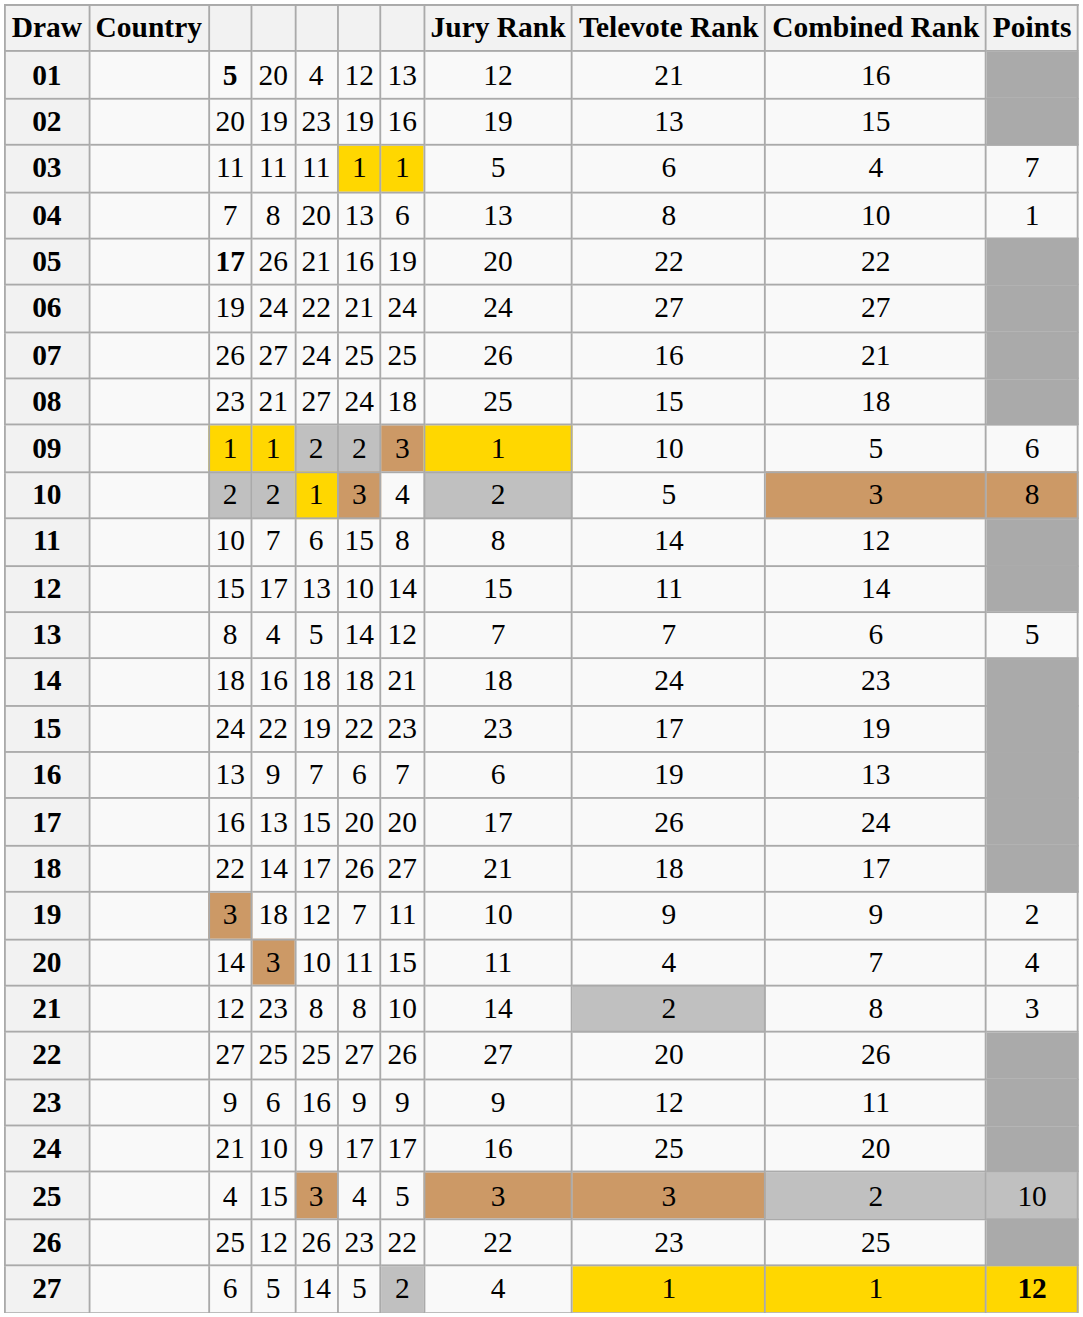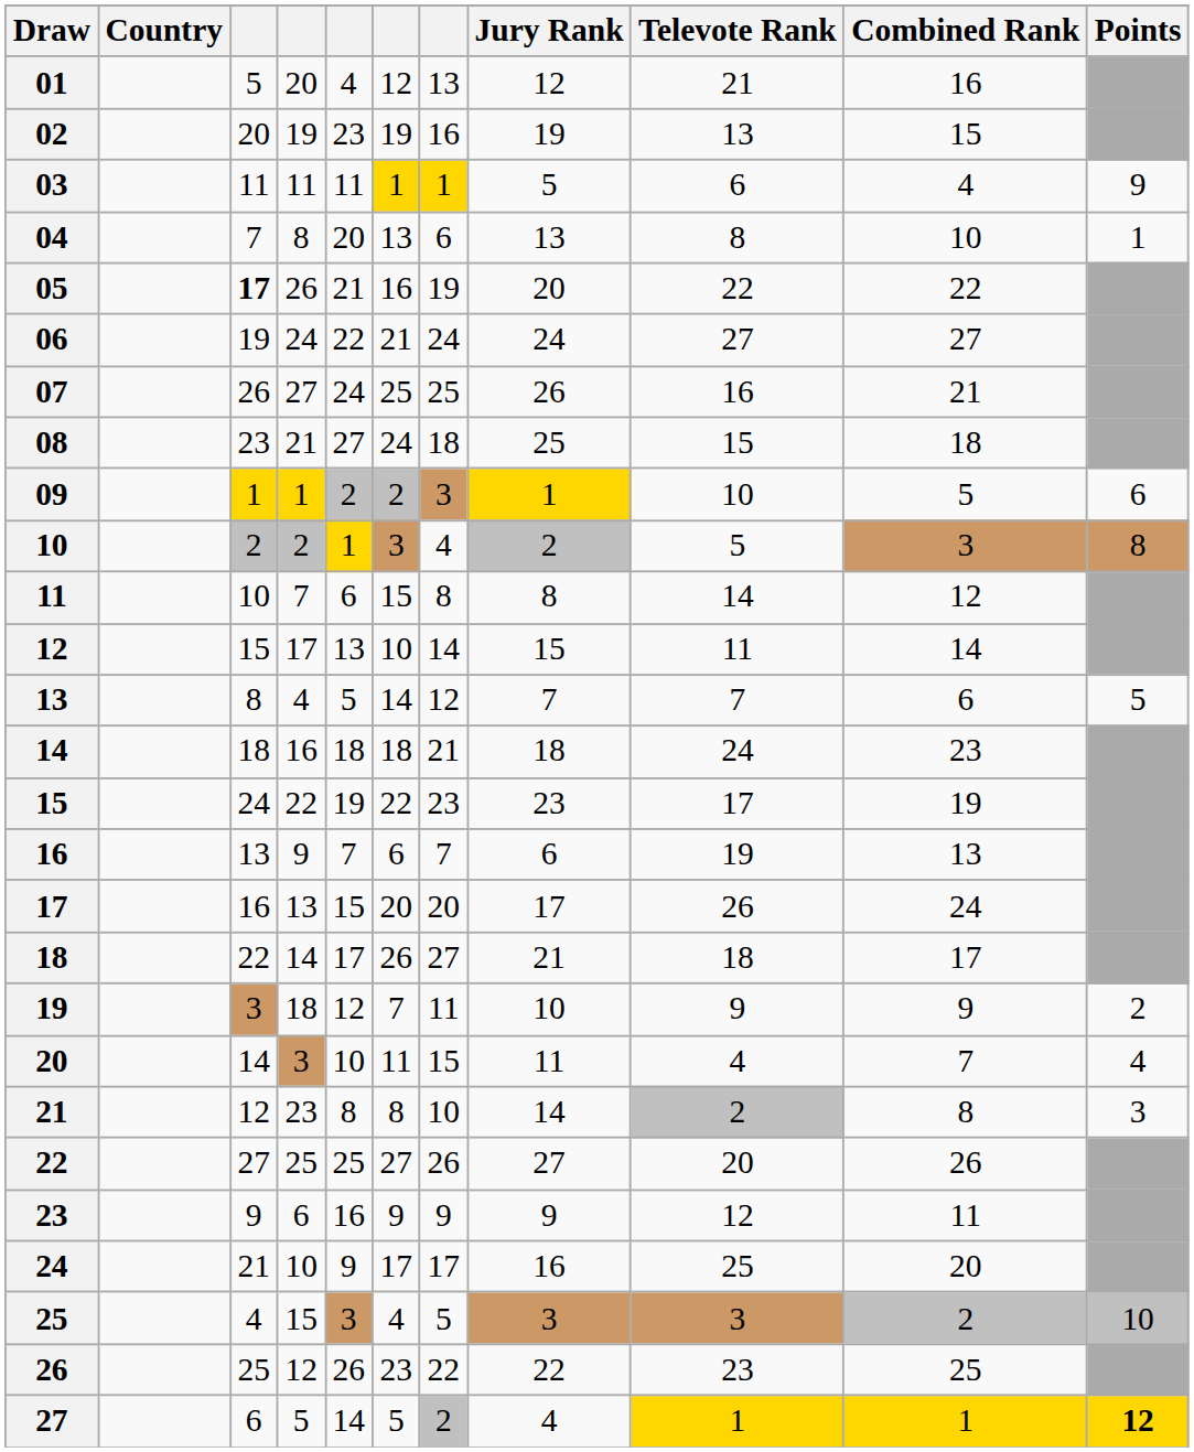 <table class="sortable wikitable collapsible plainrowheaders" style="text-align:center;">
 <tr>
 </tr>
 <tr>
 <th scope="col">Draw</th>
 <th scope="col">Country</th>
 <th scope="col"><small></small></th>
 <th scope="col"><small></small></th>
 <th scope="col"><small></small></th>
 <th scope="col"><small></small></th>
 <th scope="col"><small></small></th>
 <th scope="col">Jury Rank</th>
 <th scope="col">Televote Rank</th>
 <th scope="col">Combined Rank</th>
 <th scope="col">Points</th>
 </tr>
 <tr>
 <th scope="row" style="text-align:center;">01</th>
 <td style="text-align:left;"></td>
-<td><strong>5</strong></td>
+<td>5</td>
 <td>20</td>
 <td>4</td>
 <td>12</td>
 <td>13</td>
 <td>12</td>
 <td>21</td>
 <td>16</td>
 <td style="background:#AAAAAA;"></td>
 </tr>
 <tr>
 <th scope="row" style="text-align:center;">02</th>
 <td style="text-align:left;"></td>
 <td>20</td>
 <td>19</td>
 <td>23</td>
 <td>19</td>
 <td>16</td>
 <td>19</td>
 <td>13</td>
 <td>15</td>
 <td style="background:#AAAAAA;"></td>
 </tr>
 <tr>
 <th scope="row" style="text-align:center;">03</th>
 <td style="text-align:left;"></td>
 <td>11</td>
 <td>11</td>
 <td>11</td>
 <td style="background:gold;">1</td>
 <td style="background:gold;">1</td>
 <td>5</td>
 <td>6</td>
 <td>4</td>
-<td>7</td>
+<td>9</td>
 </tr>
 <tr>
 <th scope="row" style="text-align:center;">04</th>
 <td style="text-align:left;"></td>
 <td>7</td>
 <td>8</td>
 <td>20</td>
 <td>13</td>
 <td>6</td>
 <td>13</td>
 <td>8</td>
 <td>10</td>
 <td>1</td>
 </tr>
 <tr>
 <th scope="row" style="text-align:center;">05</th>
 <td style="text-align:left;"></td>
 <td><strong>17</strong></td>
 <td>26</td>
 <td>21</td>
 <td>16</td>
 <td>19</td>
 <td>20</td>
 <td>22</td>
 <td>22</td>
 <td style="background:#AAAAAA;"></td>
 </tr>
 <tr>
 <th scope="row" style="text-align:center;">06</th>
 <td style="text-align:left;"></td>
 <td>19</td>
 <td>24</td>
 <td>22</td>
 <td>21</td>
 <td>24</td>
 <td>24</td>
 <td>27</td>
 <td>27</td>
 <td style="background:#AAAAAA;"></td>
 </tr>
 <tr>
 <th scope="row" style="text-align:center;">07</th>
 <td style="text-align:left;"></td>
 <td>26</td>
 <td>27</td>
 <td>24</td>
 <td>25</td>
 <td>25</td>
 <td>26</td>
 <td>16</td>
 <td>21</td>
 <td style="background:#AAAAAA;"></td>
 </tr>
 <tr>
 <th scope="row" style="text-align:center;">08</th>
 <td style="text-align:left;"></td>
 <td>23</td>
 <td>21</td>
 <td>27</td>
 <td>24</td>
 <td>18</td>
 <td>25</td>
 <td>15</td>
 <td>18</td>
 <td style="background:#AAAAAA;"></td>
 </tr>
 <tr>
 <th scope="row" style="text-align:center;">09</th>
 <td style="text-align:left;"></td>
 <td style="background:gold;">1</td>
 <td style="background:gold;">1</td>
 <td style="background:silver;">2</td>
 <td style="background:silver;">2</td>
 <td style="background:#CC9966;">3</td>
 <td style="background:gold;">1</td>
 <td>10</td>
 <td>5</td>
 <td>6</td>
 </tr>
 <tr>
 <th scope="row" style="text-align:center;">10</th>
 <td style="text-align:left;"></td>
 <td style="background:silver;">2</td>
 <td style="background:silver;">2</td>
 <td style="background:gold;">1</td>
 <td style="background:#CC9966;">3</td>
 <td>4</td>
 <td style="background:silver;">2</td>
 <td>5</td>
 <td style="background:#CC9966;">3</td>
 <td style="background:#CC9966;">8</td>
 </tr>
 <tr>
 <th scope="row" style="text-align:center;">11</th>
 <td style="text-align:left;"></td>
 <td>10</td>
 <td>7</td>
 <td>6</td>
 <td>15</td>
 <td>8</td>
 <td>8</td>
 <td>14</td>
 <td>12</td>
 <td style="background:#AAAAAA;"></td>
 </tr>
 <tr>
 <th scope="row" style="text-align:center;">12</th>
 <td style="text-align:left;"></td>
 <td>15</td>
 <td>17</td>
 <td>13</td>
 <td>10</td>
 <td>14</td>
 <td>15</td>
 <td>11</td>
 <td>14</td>
 <td style="background:#AAAAAA;"></td>
 </tr>
 <tr>
 <th scope="row" style="text-align:center;">13</th>
 <td style="text-align:left;"></td>
 <td>8</td>
 <td>4</td>
 <td>5</td>
 <td>14</td>
 <td>12</td>
 <td>7</td>
 <td>7</td>
 <td>6</td>
 <td>5</td>
 </tr>
 <tr>
 <th scope="row" style="text-align:center;">14</th>
 <td style="text-align:left;"></td>
 <td>18</td>
 <td>16</td>
 <td>18</td>
 <td>18</td>
 <td>21</td>
 <td>18</td>
 <td>24</td>
 <td>23</td>
 <td style="background:#AAAAAA;"></td>
 </tr>
 <tr>
 <th scope="row" style="text-align:center;">15</th>
 <td style="text-align:left;"></td>
 <td>24</td>
 <td>22</td>
 <td>19</td>
 <td>22</td>
 <td>23</td>
 <td>23</td>
 <td>17</td>
 <td>19</td>
 <td style="background:#AAAAAA;"></td>
 </tr>
 <tr>
 <th scope="row" style="text-align:center;">16</th>
 <td style="text-align:left;"></td>
 <td>13</td>
 <td>9</td>
 <td>7</td>
 <td>6</td>
 <td>7</td>
 <td>6</td>
 <td>19</td>
 <td>13</td>
 <td style="background:#AAAAAA;"></td>
 </tr>
 <tr>
 <th scope="row" style="text-align:center;">17</th>
 <td style="text-align:left;"></td>
 <td>16</td>
 <td>13</td>
 <td>15</td>
 <td>20</td>
 <td>20</td>
 <td>17</td>
 <td>26</td>
 <td>24</td>
 <td style="background:#AAAAAA;"></td>
 </tr>
 <tr>
 <th scope="row" style="text-align:center;">18</th>
 <td style="text-align:left;"></td>
 <td>22</td>
 <td>14</td>
 <td>17</td>
 <td>26</td>
 <td>27</td>
 <td>21</td>
 <td>18</td>
 <td>17</td>
 <td style="background:#AAAAAA;"></td>
 </tr>
 <tr>
 <th scope="row" style="text-align:center;">19</th>
 <td style="text-align:left;"></td>
 <td style="background:#CC9966;">3</td>
 <td>18</td>
 <td>12</td>
 <td>7</td>
 <td>11</td>
 <td>10</td>
 <td>9</td>
 <td>9</td>
 <td>2</td>
 </tr>
 <tr>
 <th scope="row" style="text-align:center;">20</th>
 <td style="text-align:left;"></td>
 <td>14</td>
 <td style="background:#CC9966;">3</td>
 <td>10</td>
 <td>11</td>
 <td>15</td>
 <td>11</td>
 <td>4</td>
 <td>7</td>
 <td>4</td>
 </tr>
 <tr>
 <th scope="row" style="text-align:center;">21</th>
 <td style="text-align:left;"></td>
 <td>12</td>
 <td>23</td>
 <td>8</td>
 <td>8</td>
 <td>10</td>
 <td>14</td>
 <td style="background:silver;">2</td>
 <td>8</td>
 <td>3</td>
 </tr>
 <tr>
 <th scope="row" style="text-align:center;">22</th>
 <td style="text-align:left;"></td>
 <td>27</td>
 <td>25</td>
 <td>25</td>
 <td>27</td>
 <td>26</td>
 <td>27</td>
 <td>20</td>
 <td>26</td>
 <td style="background:#AAAAAA;"></td>
 </tr>
 <tr>
 <th scope="row" style="text-align:center;">23</th>
 <td style="text-align:left;"></td>
 <td>9</td>
 <td>6</td>
 <td>16</td>
 <td>9</td>
 <td>9</td>
 <td>9</td>
 <td>12</td>
 <td>11</td>
 <td style="background:#AAAAAA;"></td>
 </tr>
 <tr>
 <th scope="row" style="text-align:center;">24</th>
 <td style="text-align:left;"></td>
 <td>21</td>
 <td>10</td>
 <td>9</td>
 <td>17</td>
 <td>17</td>
 <td>16</td>
 <td>25</td>
 <td>20</td>
 <td style="background:#AAAAAA;"></td>
 </tr>
 <tr>
 <th scope="row" style="text-align:center;">25</th>
 <td style="text-align:left;"></td>
 <td>4</td>
 <td>15</td>
 <td style="background:#CC9966;">3</td>
 <td>4</td>
 <td>5</td>
 <td style="background:#CC9966;">3</td>
 <td style="background:#CC9966;">3</td>
 <td style="background:silver;">2</td>
 <td style="background:silver;">10</td>
 </tr>
 <tr>
 <th scope="row" style="text-align:center;">26</th>
 <td style="text-align:left;"></td>
 <td>25</td>
 <td>12</td>
 <td>26</td>
 <td>23</td>
 <td>22</td>
 <td>22</td>
 <td>23</td>
 <td>25</td>
 <td style="background:#AAAAAA;"></td>
 </tr>
 <tr>
 <th scope="row" style="text-align:center;">27</th>
 <td style="text-align:left;"></td>
 <td>6</td>
 <td>5</td>
 <td>14</td>
 <td>5</td>
 <td style="background:silver;">2</td>
 <td>4</td>
 <td style="background:gold;">1</td>
 <td style="background:gold;">1</td>
 <td style="background:gold;"><strong>12</strong></td>
 </tr>
 </table>
